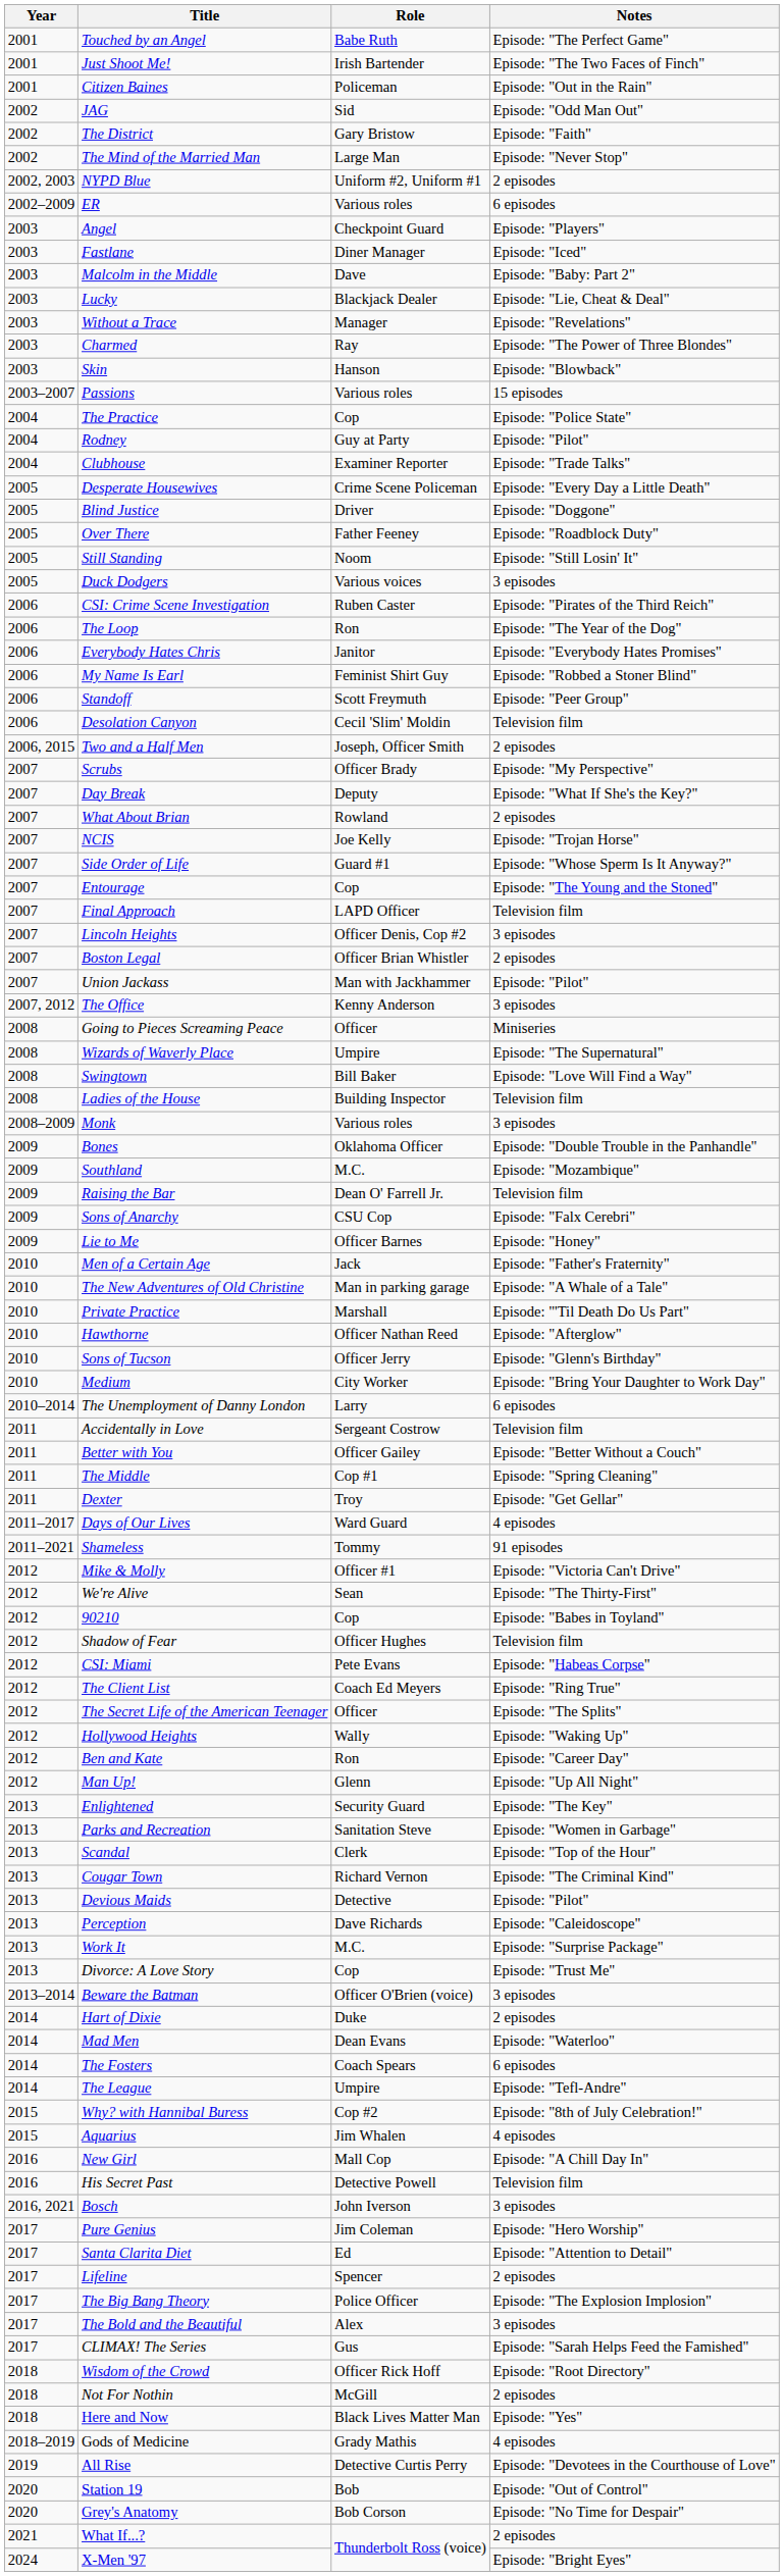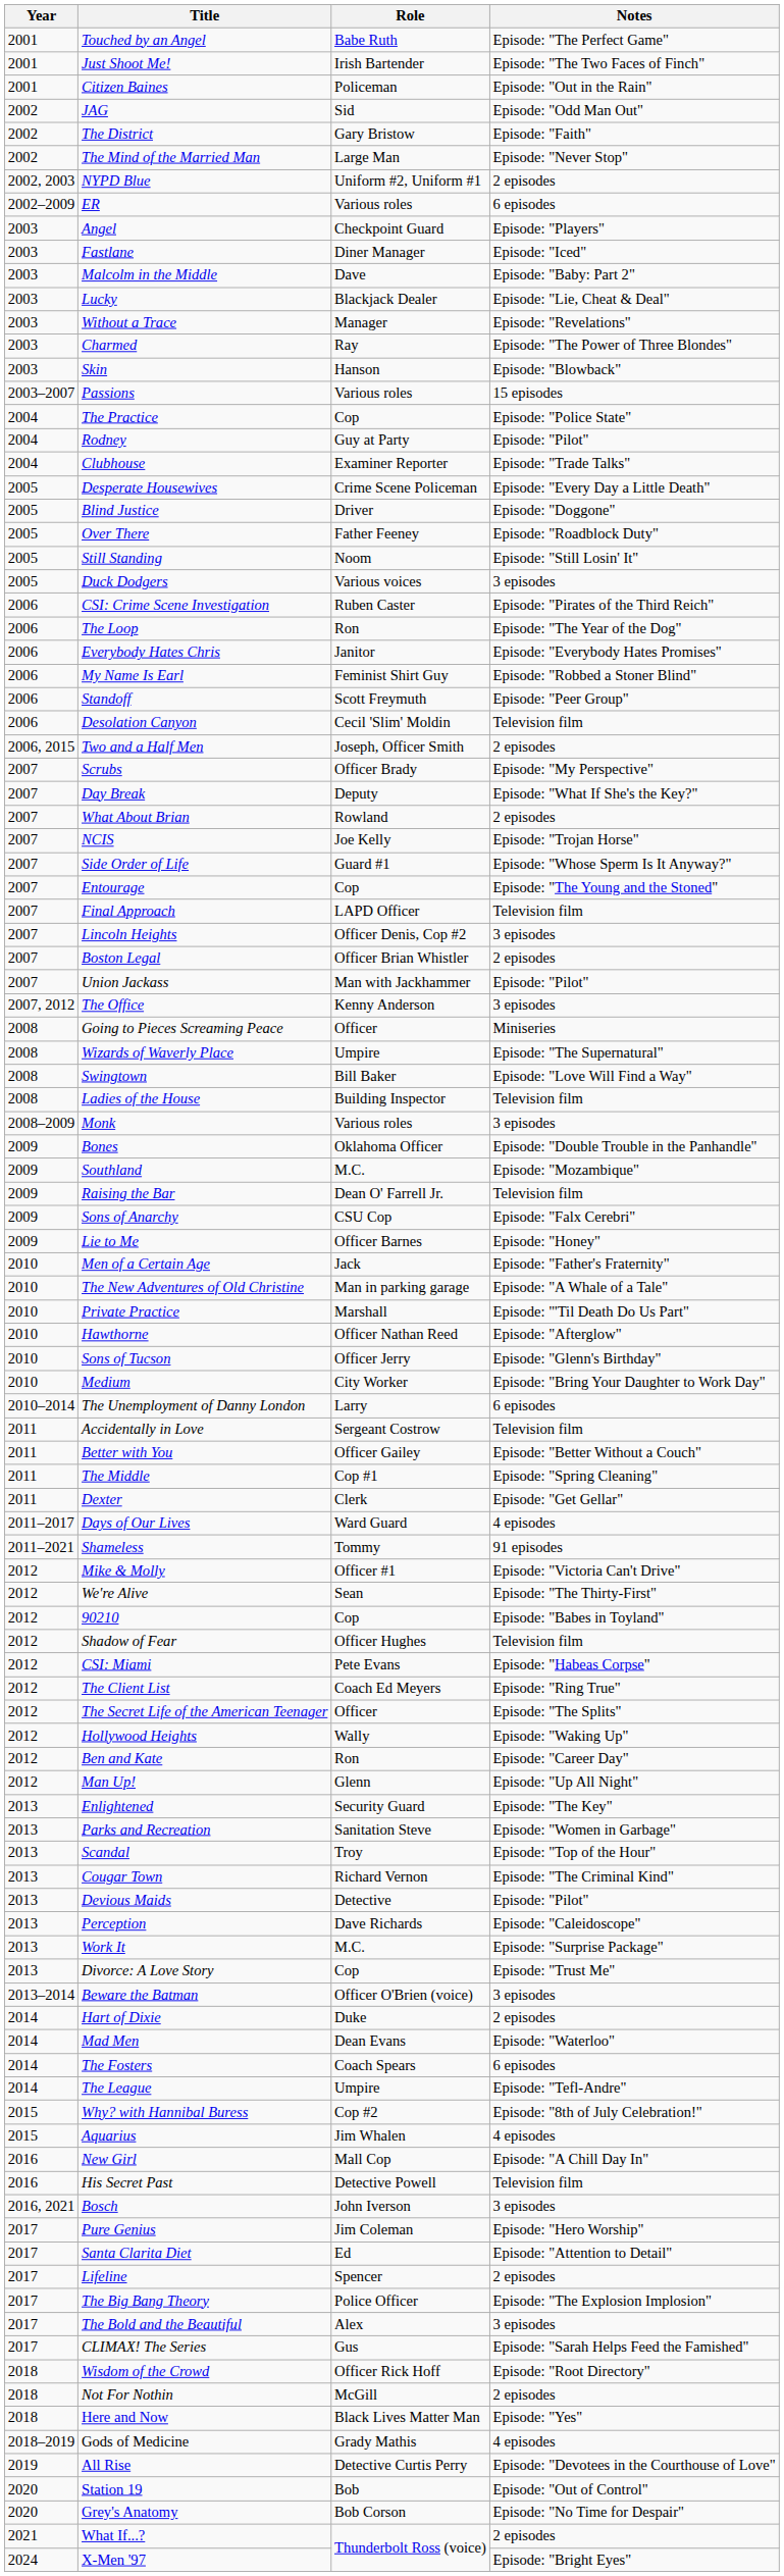 <table class="wikitable sortable">
 <tr>
 <th>Year</th>
 <th>Title</th>
 <th>Role</th>
 <th>Notes</th>
 </tr>
 <tr>
 <td>2001</td>
 <td><em><a href='#'>Touched by an Angel</a></em></td>
 <td><a href='#'>Babe Ruth</a></td>
 <td>Episode: "The Perfect Game"</td>
 </tr>
 <tr>
 <td>2001</td>
 <td><em><a href='#'>Just Shoot Me!</a></em></td>
 <td>Irish Bartender</td>
 <td>Episode: "The Two Faces of Finch"</td>
 </tr>
 <tr>
 <td>2001</td>
 <td><em><a href='#'>Citizen Baines</a></em></td>
 <td>Policeman</td>
 <td>Episode: "Out in the Rain"</td>
 </tr>
 <tr>
 <td>2002</td>
 <td><a href='#'><em>JAG</em></a></td>
 <td>Sid</td>
 <td>Episode: "Odd Man Out"</td>
 </tr>
 <tr>
 <td>2002</td>
 <td><em><a href='#'>The District</a></em></td>
 <td>Gary Bristow</td>
 <td>Episode: "Faith"</td>
 </tr>
 <tr>
 <td>2002</td>
 <td><em><a href='#'>The Mind of the Married Man</a></em></td>
 <td>Large Man</td>
 <td>Episode: "Never Stop"</td>
 </tr>
 <tr>
 <td>2002, 2003</td>
 <td><em><a href='#'>NYPD Blue</a></em></td>
 <td>Uniform #2, Uniform #1</td>
 <td>2 episodes</td>
 </tr>
 <tr>
 <td>2002–2009</td>
 <td><a href='#'><em>ER</em></a></td>
 <td>Various roles</td>
 <td>6 episodes</td>
 </tr>
 <tr>
 <td>2003</td>
 <td><a href='#'><em>Angel</em></a></td>
 <td>Checkpoint Guard</td>
 <td>Episode: "Players"</td>
 </tr>
 <tr>
 <td>2003</td>
 <td><a href='#'><em>Fastlane</em></a></td>
 <td>Diner Manager</td>
 <td>Episode: "Iced"</td>
 </tr>
 <tr>
 <td>2003</td>
 <td><em><a href='#'>Malcolm in the Middle</a></em></td>
 <td>Dave</td>
 <td>Episode: "Baby: Part 2"</td>
 </tr>
 <tr>
 <td>2003</td>
 <td><a href='#'><em>Lucky</em></a></td>
 <td>Blackjack Dealer</td>
 <td>Episode: "Lie, Cheat & Deal"</td>
 </tr>
 <tr>
 <td>2003</td>
 <td><em><a href='#'>Without a Trace</a></em></td>
 <td>Manager</td>
 <td>Episode: "Revelations"</td>
 </tr>
 <tr>
 <td>2003</td>
 <td><em><a href='#'>Charmed</a></em></td>
 <td>Ray</td>
 <td>Episode: "The Power of Three Blondes"</td>
 </tr>
 <tr>
 <td>2003</td>
 <td><a href='#'><em>Skin</em></a></td>
 <td>Hanson</td>
 <td>Episode: "Blowback"</td>
 </tr>
 <tr>
 <td>2003–2007</td>
 <td><em><a href='#'>Passions</a></em></td>
 <td>Various roles</td>
 <td>15 episodes</td>
 </tr>
 <tr>
 <td>2004</td>
 <td><em><a href='#'>The Practice</a></em></td>
 <td>Cop</td>
 <td>Episode: "Police State"</td>
 </tr>
 <tr>
 <td>2004</td>
 <td><a href='#'><em>Rodney</em></a></td>
 <td>Guy at Party</td>
 <td>Episode: "Pilot"</td>
 </tr>
 <tr>
 <td>2004</td>
 <td><a href='#'><em>Clubhouse</em></a></td>
 <td>Examiner Reporter</td>
 <td>Episode: "Trade Talks"</td>
 </tr>
 <tr>
 <td>2005</td>
 <td><em><a href='#'>Desperate Housewives</a></em></td>
 <td>Crime Scene Policeman</td>
 <td>Episode: "Every Day a Little Death"</td>
 </tr>
 <tr>
 <td>2005</td>
 <td><a href='#'><em>Blind Justice</em></a></td>
 <td>Driver</td>
 <td>Episode: "Doggone"</td>
 </tr>
 <tr>
 <td>2005</td>
 <td><a href='#'><em>Over There</em></a></td>
 <td>Father Feeney</td>
 <td>Episode: "Roadblock Duty"</td>
 </tr>
 <tr>
 <td>2005</td>
 <td><a href='#'><em>Still Standing</em></a></td>
 <td>Noom</td>
 <td>Episode: "Still Losin' It"</td>
 </tr>
 <tr>
 <td>2005</td>
 <td><a href='#'><em>Duck Dodgers</em></a></td>
 <td>Various voices</td>
 <td>3 episodes</td>
 </tr>
 <tr>
 <td>2006</td>
 <td><em><a href='#'>CSI: Crime Scene Investigation</a></em></td>
 <td>Ruben Caster</td>
 <td>Episode: "Pirates of the Third Reich"</td>
 </tr>
 <tr>
 <td>2006</td>
 <td><a href='#'><em>The Loop</em></a></td>
 <td>Ron</td>
 <td>Episode: "The Year of the Dog"</td>
 </tr>
 <tr>
 <td>2006</td>
 <td><em><a href='#'>Everybody Hates Chris</a></em></td>
 <td>Janitor</td>
 <td>Episode: "Everybody Hates Promises"</td>
 </tr>
 <tr>
 <td>2006</td>
 <td><em><a href='#'>My Name Is Earl</a></em></td>
 <td>Feminist Shirt Guy</td>
 <td>Episode: "Robbed a Stoner Blind"</td>
 </tr>
 <tr>
 <td>2006</td>
 <td><a href='#'><em>Standoff</em></a></td>
 <td>Scott Freymuth</td>
 <td>Episode: "Peer Group"</td>
 </tr>
 <tr>
 <td>2006</td>
 <td><a href='#'><em>Desolation Canyon</em></a></td>
 <td>Cecil 'Slim' Moldin</td>
 <td>Television film</td>
 </tr>
 <tr>
 <td>2006, 2015</td>
 <td><em><a href='#'>Two and a Half Men</a></em></td>
 <td>Joseph, Officer Smith</td>
 <td>2 episodes</td>
 </tr>
 <tr>
 <td>2007</td>
 <td><a href='#'><em>Scrubs</em></a></td>
 <td>Officer Brady</td>
 <td>Episode: "My Perspective"</td>
 </tr>
 <tr>
 <td>2007</td>
 <td><em><a href='#'>Day Break</a></em></td>
 <td>Deputy</td>
 <td>Episode: "What If She's the Key?"</td>
 </tr>
 <tr>
 <td>2007</td>
 <td><em><a href='#'>What About Brian</a></em></td>
 <td>Rowland</td>
 <td>2 episodes</td>
 </tr>
 <tr>
 <td>2007</td>
 <td><a href='#'><em>NCIS</em></a></td>
 <td>Joe Kelly</td>
 <td>Episode: "Trojan Horse"</td>
 </tr>
 <tr>
 <td>2007</td>
 <td><em><a href='#'>Side Order of Life</a></em></td>
 <td>Guard #1</td>
 <td>Episode: "Whose Sperm Is It Anyway?"</td>
 </tr>
 <tr>
 <td>2007</td>
 <td><a href='#'><em>Entourage</em></a></td>
 <td>Cop</td>
 <td>Episode: "<a href='#'>The Young and the Stoned</a>"</td>
 </tr>
 <tr>
 <td>2007</td>
 <td><a href='#'><em>Final Approach</em></a></td>
 <td>LAPD Officer</td>
 <td>Television film</td>
 </tr>
 <tr>
 <td>2007</td>
 <td><a href='#'><em>Lincoln Heights</em></a></td>
 <td>Officer Denis, Cop #2</td>
 <td>3 episodes</td>
 </tr>
 <tr>
 <td>2007</td>
 <td><em><a href='#'>Boston Legal</a></em></td>
 <td>Officer Brian Whistler</td>
 <td>2 episodes</td>
 </tr>
 <tr>
 <td>2007</td>
 <td><em>Union Jackass</em></td>
 <td>Man with Jackhammer</td>
 <td>Episode: "Pilot"</td>
 </tr>
 <tr>
 <td>2007, 2012</td>
 <td><a href='#'><em>The Office</em></a></td>
 <td>Kenny Anderson</td>
 <td>3 episodes</td>
 </tr>
 <tr>
 <td>2008</td>
 <td><em>Going to Pieces Screaming Peace</em></td>
 <td>Officer</td>
 <td>Miniseries</td>
 </tr>
 <tr>
 <td>2008</td>
 <td><em><a href='#'>Wizards of Waverly Place</a></em></td>
 <td>Umpire</td>
 <td>Episode: "The Supernatural"</td>
 </tr>
 <tr>
 <td>2008</td>
 <td><em><a href='#'>Swingtown</a></em></td>
 <td>Bill Baker</td>
 <td>Episode: "Love Will Find a Way"</td>
 </tr>
 <tr>
 <td>2008</td>
 <td><em><a href='#'>Ladies of the House</a></em></td>
 <td>Building Inspector</td>
 <td>Television film</td>
 </tr>
 <tr>
 <td>2008–2009</td>
 <td><a href='#'><em>Monk</em></a></td>
 <td>Various roles</td>
 <td>3 episodes</td>
 </tr>
 <tr>
 <td>2009</td>
 <td><a href='#'><em>Bones</em></a></td>
 <td>Oklahoma Officer</td>
 <td>Episode: "Double Trouble in the Panhandle"</td>
 </tr>
 <tr>
 <td>2009</td>
 <td><a href='#'><em>Southland</em></a></td>
 <td>M.C.</td>
 <td>Episode: "Mozambique"</td>
 </tr>
 <tr>
 <td>2009</td>
 <td><a href='#'><em>Raising the Bar</em></a></td>
 <td>Dean O' Farrell Jr.</td>
 <td>Television film</td>
 </tr>
 <tr>
 <td>2009</td>
 <td><em><a href='#'>Sons of Anarchy</a></em></td>
 <td>CSU Cop</td>
 <td>Episode: "Falx Cerebri"</td>
 </tr>
 <tr>
 <td>2009</td>
 <td><em><a href='#'>Lie to Me</a></em></td>
 <td>Officer Barnes</td>
 <td>Episode: "Honey"</td>
 </tr>
 <tr>
 <td>2010</td>
 <td><em><a href='#'>Men of a Certain Age</a></em></td>
 <td>Jack</td>
 <td>Episode: "Father's Fraternity"</td>
 </tr>
 <tr>
 <td>2010</td>
 <td><em><a href='#'>The New Adventures of Old Christine</a></em></td>
 <td>Man in parking garage</td>
 <td>Episode: "A Whale of a Tale"</td>
 </tr>
 <tr>
 <td>2010</td>
 <td><a href='#'><em>Private Practice</em></a></td>
 <td>Marshall</td>
 <td>Episode: "'Til Death Do Us Part"</td>
 </tr>
 <tr>
 <td>2010</td>
 <td><a href='#'><em>Hawthorne</em></a></td>
 <td>Officer Nathan Reed</td>
 <td>Episode: "Afterglow"</td>
 </tr>
 <tr>
 <td>2010</td>
 <td><em><a href='#'>Sons of Tucson</a></em></td>
 <td>Officer Jerry</td>
 <td>Episode: "Glenn's Birthday"</td>
 </tr>
 <tr>
 <td>2010</td>
 <td><a href='#'><em>Medium</em></a></td>
 <td>City Worker</td>
 <td>Episode: "Bring Your Daughter to Work Day"</td>
 </tr>
 <tr>
 <td>2010–2014</td>
 <td><em>The Unemployment of Danny London</em></td>
 <td>Larry</td>
 <td>6 episodes</td>
 </tr>
 <tr>
 <td>2011</td>
 <td><em>Accidentally in Love</em></td>
 <td>Sergeant Costrow</td>
 <td>Television film</td>
 </tr>
 <tr>
 <td>2011</td>
 <td><em><a href='#'>Better with You</a></em></td>
 <td>Officer Gailey</td>
 <td>Episode: "Better Without a Couch"</td>
 </tr>
 <tr>
 <td>2011</td>
 <td><a href='#'><em>The Middle</em></a></td>
 <td>Cop #1</td>
 <td>Episode: "Spring Cleaning"</td>
 </tr>
 <tr>
 <td>2011</td>
 <td><a href='#'><em>Dexter</em></a></td>
-<td>Troy</td>
+<td>Clerk</td>
 <td>Episode: "Get Gellar"</td>
 </tr>
 <tr>
 <td>2011–2017</td>
 <td><em><a href='#'>Days of Our Lives</a></em></td>
 <td>Ward Guard</td>
 <td>4 episodes</td>
 </tr>
 <tr>
 <td>2011–2021</td>
 <td><a href='#'><em>Shameless</em></a></td>
 <td>Tommy</td>
 <td>91 episodes</td>
 </tr>
 <tr>
 <td>2012</td>
 <td><em><a href='#'>Mike & Molly</a></em></td>
 <td>Officer #1</td>
 <td>Episode: "Victoria Can't Drive"</td>
 </tr>
 <tr>
 <td>2012</td>
 <td><em>We're Alive</em></td>
 <td>Sean</td>
 <td>Episode: "The Thirty-First"</td>
 </tr>
 <tr>
 <td>2012</td>
 <td><a href='#'><em>90210</em></a></td>
 <td>Cop</td>
 <td>Episode: "Babes in Toyland"</td>
 </tr>
 <tr>
 <td>2012</td>
 <td><em>Shadow of Fear</em></td>
 <td>Officer Hughes</td>
 <td>Television film</td>
 </tr>
 <tr>
 <td>2012</td>
 <td><em><a href='#'>CSI: Miami</a></em></td>
 <td>Pete Evans</td>
 <td>Episode: "<a href='#'>Habeas Corpse</a>"</td>
 </tr>
 <tr>
 <td>2012</td>
 <td><a href='#'><em>The Client List</em></a></td>
 <td>Coach Ed Meyers</td>
 <td>Episode: "Ring True"</td>
 </tr>
 <tr>
 <td>2012</td>
 <td><em><a href='#'>The Secret Life of the American Teenager</a></em></td>
 <td>Officer</td>
 <td>Episode: "The Splits"</td>
 </tr>
 <tr>
 <td>2012</td>
 <td><a href='#'><em>Hollywood Heights</em></a></td>
 <td>Wally</td>
 <td>Episode: "Waking Up"</td>
 </tr>
 <tr>
 <td>2012</td>
 <td><em><a href='#'>Ben and Kate</a></em></td>
 <td>Ron</td>
 <td>Episode: "Career Day"</td>
 </tr>
 <tr>
 <td>2012</td>
 <td><em><a href='#'>Man Up!</a></em></td>
 <td>Glenn</td>
 <td>Episode: "Up All Night"</td>
 </tr>
 <tr>
 <td>2013</td>
 <td><a href='#'><em>Enlightened</em></a></td>
 <td>Security Guard</td>
 <td>Episode: "The Key"</td>
 </tr>
 <tr>
 <td>2013</td>
 <td><em><a href='#'>Parks and Recreation</a></em></td>
 <td>Sanitation Steve</td>
 <td>Episode: "Women in Garbage"</td>
 </tr>
 <tr>
 <td>2013</td>
 <td><a href='#'><em>Scandal</em></a></td>
-<td>Clerk</td>
+<td>Troy</td>
 <td>Episode: "Top of the Hour"</td>
 </tr>
 <tr>
 <td>2013</td>
 <td><em><a href='#'>Cougar Town</a></em></td>
 <td>Richard Vernon</td>
 <td>Episode: "The Criminal Kind"</td>
 </tr>
 <tr>
 <td>2013</td>
 <td><em><a href='#'>Devious Maids</a></em></td>
 <td>Detective</td>
 <td>Episode: "Pilot"</td>
 </tr>
 <tr>
 <td>2013</td>
 <td><a href='#'><em>Perception</em></a></td>
 <td>Dave Richards</td>
 <td>Episode: "Caleidoscope"</td>
 </tr>
 <tr>
 <td>2013</td>
 <td><a href='#'><em>Work It</em></a></td>
 <td>M.C.</td>
 <td>Episode: "Surprise Package"</td>
 </tr>
 <tr>
 <td>2013</td>
 <td><em>Divorce: A Love Story</em></td>
 <td>Cop</td>
 <td>Episode: "Trust Me"</td>
 </tr>
 <tr>
 <td>2013–2014</td>
 <td><em><a href='#'>Beware the Batman</a></em></td>
 <td>Officer O'Brien (voice)</td>
 <td>3 episodes</td>
 </tr>
 <tr>
 <td>2014</td>
 <td><em><a href='#'>Hart of Dixie</a></em></td>
 <td>Duke</td>
 <td>2 episodes</td>
 </tr>
 <tr>
 <td>2014</td>
 <td><em><a href='#'>Mad Men</a></em></td>
 <td>Dean Evans</td>
 <td>Episode: "Waterloo"</td>
 </tr>
 <tr>
 <td>2014</td>
 <td><a href='#'><em>The Fosters</em></a></td>
 <td>Coach Spears</td>
 <td>6 episodes</td>
 </tr>
 <tr>
 <td>2014</td>
 <td><em><a href='#'>The League</a></em></td>
 <td>Umpire</td>
 <td>Episode: "Tefl-Andre"</td>
 </tr>
 <tr>
 <td>2015</td>
 <td><em><a href='#'>Why? with Hannibal Buress</a></em></td>
 <td>Cop #2</td>
 <td>Episode: "8th of July Celebration!"</td>
 </tr>
 <tr>
 <td>2015</td>
 <td><a href='#'><em>Aquarius</em></a></td>
 <td>Jim Whalen</td>
 <td>4 episodes</td>
 </tr>
 <tr>
 <td>2016</td>
 <td><em><a href='#'>New Girl</a></em></td>
 <td>Mall Cop</td>
 <td>Episode: "A Chill Day In"</td>
 </tr>
 <tr>
 <td>2016</td>
 <td><em>His Secret Past</em></td>
 <td>Detective Powell</td>
 <td>Television film</td>
 </tr>
 <tr>
 <td>2016, 2021</td>
 <td><a href='#'><em>Bosch</em></a></td>
 <td>John Iverson</td>
 <td>3 episodes</td>
 </tr>
 <tr>
 <td>2017</td>
 <td><em><a href='#'>Pure Genius</a></em></td>
 <td>Jim Coleman</td>
 <td>Episode: "Hero Worship"</td>
 </tr>
 <tr>
 <td>2017</td>
 <td><em><a href='#'>Santa Clarita Diet</a></em></td>
 <td>Ed</td>
 <td>Episode: "Attention to Detail"</td>
 </tr>
 <tr>
 <td>2017</td>
 <td><a href='#'><em>Lifeline</em></a></td>
 <td>Spencer</td>
 <td>2 episodes</td>
 </tr>
 <tr>
 <td>2017</td>
 <td><em><a href='#'>The Big Bang Theory</a></em></td>
 <td>Police Officer</td>
 <td>Episode: "The Explosion Implosion"</td>
 </tr>
 <tr>
 <td>2017</td>
 <td><em><a href='#'>The Bold and the Beautiful</a></em></td>
 <td>Alex</td>
 <td>3 episodes</td>
 </tr>
 <tr>
 <td>2017</td>
 <td><em>CLIMAX! The Series</em></td>
 <td>Gus</td>
 <td>Episode: "Sarah Helps Feed the Famished"</td>
 </tr>
 <tr>
 <td>2018</td>
 <td><em><a href='#'>Wisdom of the Crowd</a></em></td>
 <td>Officer Rick Hoff</td>
 <td>Episode: "Root Directory"</td>
 </tr>
 <tr>
 <td>2018</td>
 <td><em>Not For Nothin<strong></td>
 <td>McGill</td>
 <td>2 episodes</td>
 </tr>
 <tr>
 <td>2018</td>
 <td><a href='#'></em>Here and Now<em></a></td>
 <td>Black Lives Matter Man</td>
 <td>Episode: "Yes"</td>
 </tr>
 <tr>
 <td>2018–2019</td>
 <td></em>Gods of Medicine<em></td>
 <td>Grady Mathis</td>
 <td>4 episodes</td>
 </tr>
 <tr>
 <td>2019</td>
 <td><a href='#'></em>All Rise<em></a></td>
 <td>Detective Curtis Perry</td>
 <td>Episode: "Devotees in the Courthouse of Love"</td>
 </tr>
 <tr>
 <td>2020</td>
 <td></em><a href='#'>Station 19</a><em></td>
 <td>Bob</td>
 <td>Episode: "Out of Control"</td>
 </tr>
 <tr>
 <td>2020</td>
 <td></em><a href='#'>Grey's Anatomy</a><em></td>
 <td>Bob Corson</td>
 <td>Episode: "No Time for Despair"</td>
 </tr>
 <tr>
 <td>2021</td>
 <td></em><a href='#'>What If...?</a><em></td>
 <td rowspan="2"><a href='#'>Thunderbolt Ross</a> (voice)</td>
 <td>2 episodes</td>
 </tr>
 <tr>
 <td>2024</td>
 <td></em><a href='#'>X-Men '97</a><em></td>
 <td>Episode: "Bright Eyes"</td>
 </tr>
 </table>
